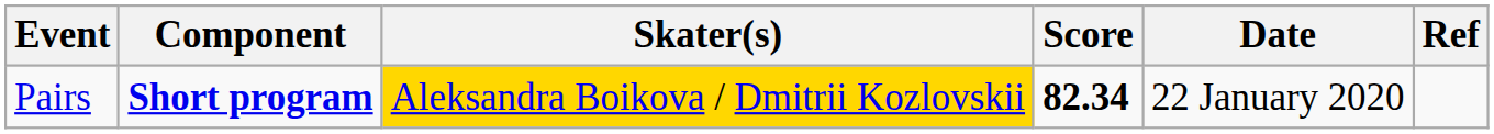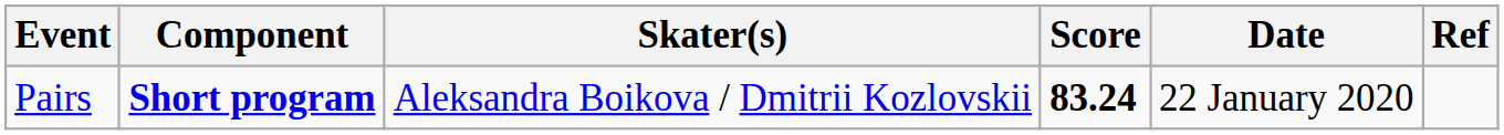 <table class="wikitable sortable">
 <tr>
 <th>Event</th>
 <th class="unsortable">Component</th>
 <th>Skater(s)</th>
 <th>Score</th>
 <th>Date</th>
 <th class="unsortable">Ref</th>
 </tr>
 <tr>
 <td><a href='#'>Pairs</a></td>
 <td><strong><a href='#'>Short program</a></strong></td>
-<td style="background: gold;"> <a href='#'>Aleksandra Boikova</a> / <a href='#'>Dmitrii Kozlovskii</a></td>
-<td><strong>82.34</strong></td>
+<td> <a href='#'>Aleksandra Boikova</a> / <a href='#'>Dmitrii Kozlovskii</a></td>
+<td><strong>83.24</strong></td>
 <td>22 January 2020</td>
 <td></td>
 </tr>
 </table>
